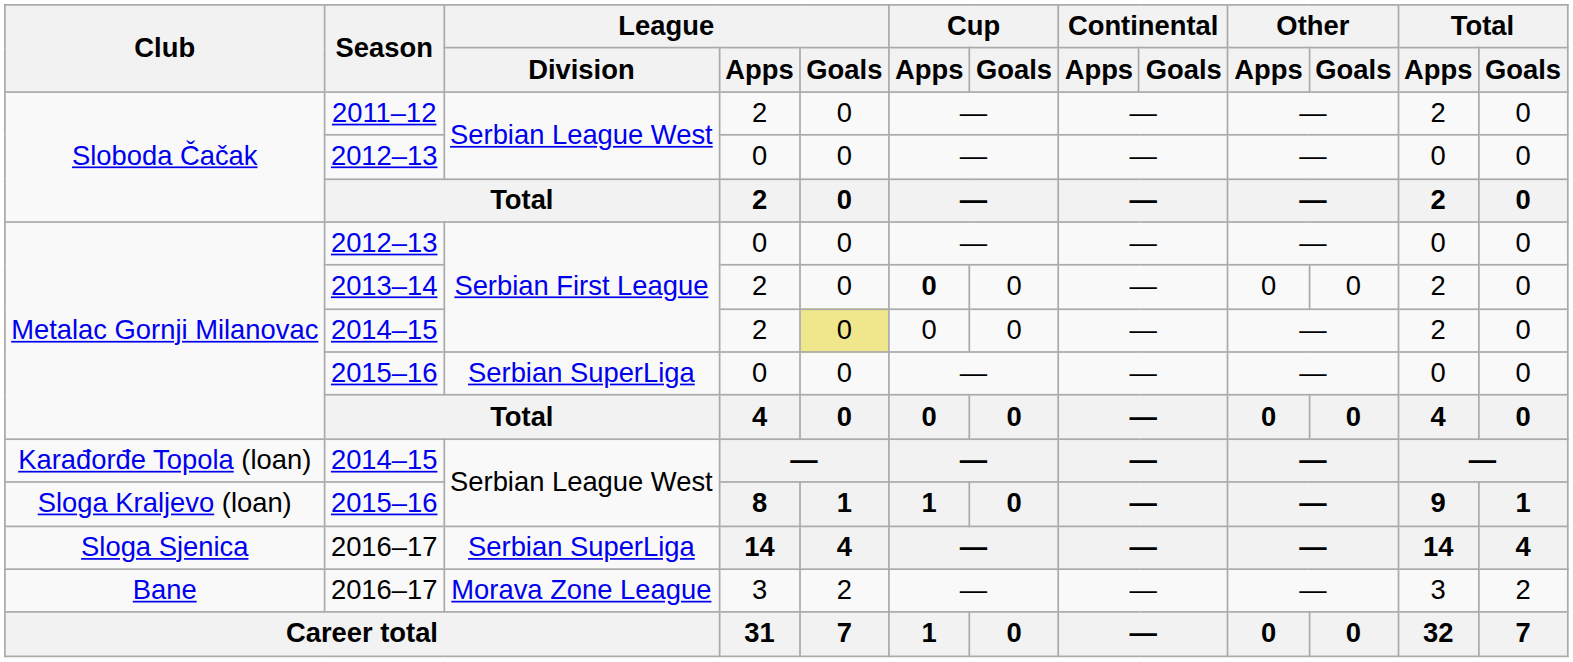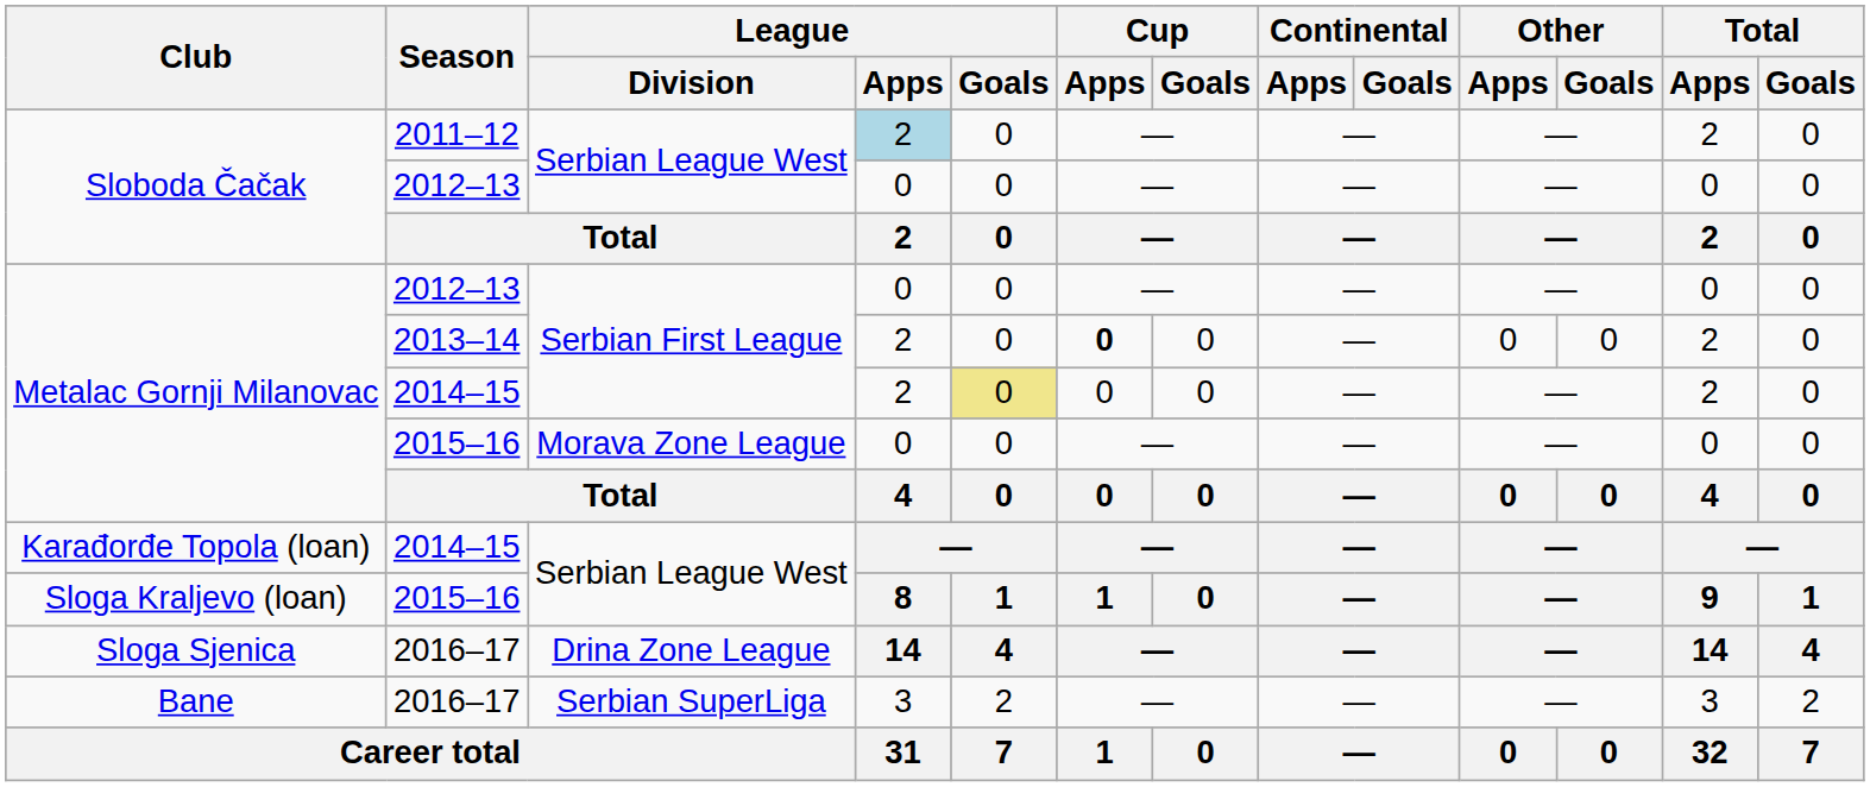 <table class="wikitable" style="text-align:center">
 <tr>
 <th rowspan="2">Club</th>
 <th rowspan="2">Season</th>
 <th colspan="3">League</th>
 <th colspan="2">Cup</th>
 <th colspan="2">Continental</th>
 <th colspan="2">Other</th>
 <th colspan="2">Total</th>
 </tr>
 <tr>
 <th>Division</th>
 <th>Apps</th>
 <th>Goals</th>
 <th>Apps</th>
 <th>Goals</th>
 <th>Apps</th>
 <th>Goals</th>
 <th>Apps</th>
 <th>Goals</th>
 <th>Apps</th>
 <th>Goals</th>
 </tr>
 <tr>
 <td rowspan="3"><a href='#'>Sloboda Čačak</a></td>
 <td><a href='#'>2011–12</a></td>
 <td rowspan="2"><a href='#'>Serbian League West</a></td>
-<td>2</td>
+<td style="background: lightblue;">2</td>
 <td>0</td>
 <td colspan="2">—</td>
 <td colspan="2">—</td>
 <td colspan="2">—</td>
 <td>2</td>
 <td>0</td>
 </tr>
 <tr>
 <td><a href='#'>2012–13</a></td>
 <td>0</td>
 <td>0</td>
 <td colspan="2">—</td>
 <td colspan="2">—</td>
 <td colspan="2">—</td>
 <td>0</td>
 <td>0</td>
 </tr>
 <tr>
 <th colspan="2">Total</th>
 <th>2</th>
 <th>0</th>
 <th colspan="2">—</th>
 <th colspan="2">—</th>
 <th colspan="2">—</th>
 <th>2</th>
 <th>0</th>
 </tr>
 <tr>
 <td rowspan="5"><a href='#'>Metalac Gornji Milanovac</a></td>
 <td><a href='#'>2012–13</a></td>
 <td rowspan="3"><a href='#'>Serbian First League</a></td>
 <td>0</td>
 <td>0</td>
 <td colspan="2">—</td>
 <td colspan="2">—</td>
 <td colspan="2">—</td>
 <td>0</td>
 <td>0</td>
 </tr>
 <tr>
 <td><a href='#'>2013–14</a></td>
 <td>2</td>
 <td>0</td>
 <td><strong>0</strong></td>
 <td>0</td>
 <td colspan="2">—</td>
 <td>0</td>
 <td>0</td>
 <td>2</td>
 <td>0</td>
 </tr>
 <tr>
 <td><a href='#'>2014–15</a></td>
 <td>2</td>
 <td style="background: khaki;">0</td>
 <td>0</td>
 <td>0</td>
 <td colspan="2">—</td>
 <td colspan="2">—</td>
 <td>2</td>
 <td>0</td>
 </tr>
 <tr>
 <td><a href='#'>2015–16</a></td>
-<td><a href='#'>Serbian SuperLiga</a></td>
+<td><a href='#'>Morava Zone League</a></td>
 <td>0</td>
 <td>0</td>
 <td colspan="2">—</td>
 <td colspan="2">—</td>
 <td colspan="2">—</td>
 <td>0</td>
 <td>0</td>
 </tr>
 <tr>
 <th colspan="2">Total</th>
 <th>4</th>
 <th>0</th>
 <th>0</th>
 <th>0</th>
 <th colspan="2">—</th>
 <th>0</th>
 <th>0</th>
 <th>4</th>
 <th>0</th>
 </tr>
 <tr>
 <td><a href='#'>Karađorđe Topola</a> (loan)</td>
 <td><a href='#'>2014–15</a></td>
 <td rowspan="2">Serbian League West</td>
 <th colspan="2">—</th>
 <th colspan="2">—</th>
 <th colspan="2">—</th>
 <th colspan="2">—</th>
 <th colspan="2">—</th>
 </tr>
 <tr>
 <td><a href='#'>Sloga Kraljevo</a> (loan)</td>
 <td><a href='#'>2015–16</a></td>
 <th>8</th>
 <th>1</th>
 <th>1</th>
 <th>0</th>
 <th colspan="2">—</th>
 <th colspan="2">—</th>
 <th>9</th>
 <th>1</th>
 </tr>
 <tr>
 <td><a href='#'>Sloga Sjenica</a></td>
 <td>2016–17</td>
-<td><a href='#'>Serbian SuperLiga</a></td>
+<td><a href='#'>Drina Zone League</a></td>
 <th>14</th>
 <th>4</th>
 <th colspan="2">—</th>
 <th colspan="2">—</th>
 <th colspan="2">—</th>
 <th>14</th>
 <th>4</th>
 </tr>
 <tr>
 <td><a href='#'>Bane</a></td>
 <td>2016–17</td>
-<td><a href='#'>Morava Zone League</a></td>
+<td><a href='#'>Serbian SuperLiga</a></td>
 <td>3</td>
 <td>2</td>
 <td colspan="2">—</td>
 <td colspan="2">—</td>
 <td colspan="2">—</td>
 <td>3</td>
 <td>2</td>
 </tr>
 <tr>
 <th colspan="3">Career total</th>
 <th>31</th>
 <th>7</th>
 <th>1</th>
 <th>0</th>
 <th colspan="2">—</th>
 <th>0</th>
 <th>0</th>
 <th>32</th>
 <th>7</th>
 </tr>
 </table>
